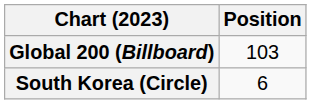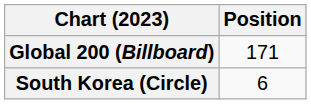 <table class="wikitable sortable plainrowheaders" style="text-align:center">
 <tr>
 <th scope="col">Chart (2023)</th>
 <th scope="col">Position</th>
 </tr>
 <tr>
 <th scope="row">Global 200 (<em>Billboard</em>)</th>
-<td>103</td>
+<td>171</td>
 </tr>
 <tr>
 <th scope="row">South Korea (Circle)</th>
 <td>6</td>
 </tr>
 </table>
